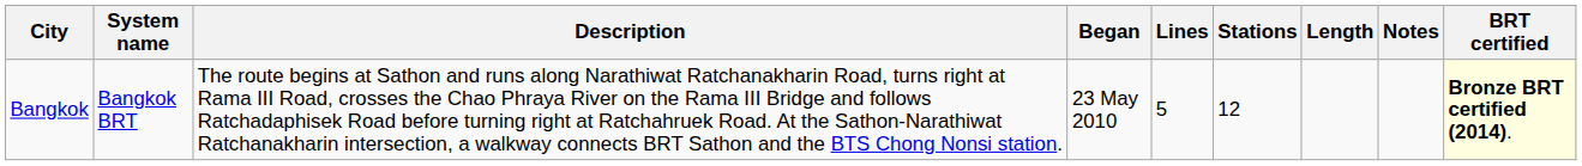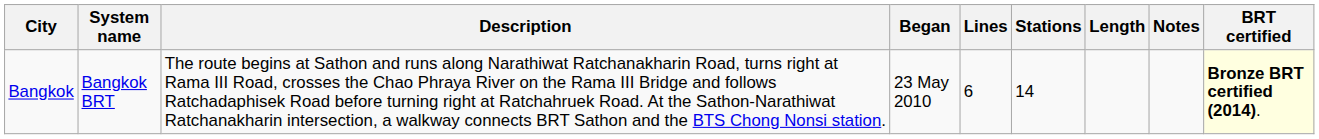 <table class="wikitable">
 <tr>
 <th>City</th>
 <th>System name</th>
 <th>Description</th>
 <th>Began</th>
 <th>Lines</th>
 <th>Stations</th>
 <th>Length</th>
 <th>Notes</th>
 <th>BRT certified</th>
 </tr>
 <tr>
 <td><a href='#'>Bangkok</a></td>
 <td><a href='#'>Bangkok BRT</a></td>
 <td>The route begins at Sathon and runs along Narathiwat Ratchanakharin Road, turns right at Rama III Road, crosses the Chao Phraya River on the Rama III Bridge and follows Ratchadaphisek Road before turning right at Ratchahruek Road. At the Sathon-Narathiwat Ratchanakharin intersection, a walkway connects BRT Sathon and the <a href='#'>BTS Chong Nonsi station</a>.</td>
 <td>23 May 2010</td>
-<td>5</td>
-<td>12</td>
+<td>6</td>
+<td>14</td>
 <td></td>
 <td></td>
 <td style="background: lightyellow;"><strong>Bronze BRT certified (2014)</strong>.</td>
 </tr>
 </table>
